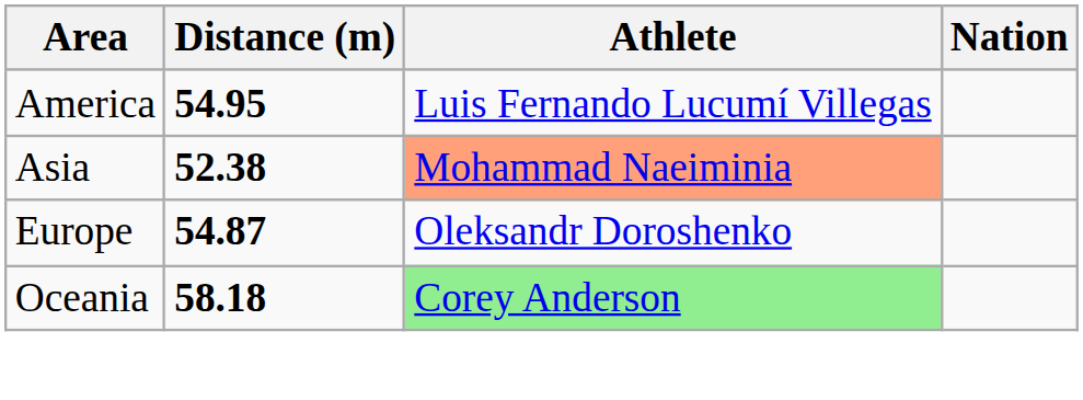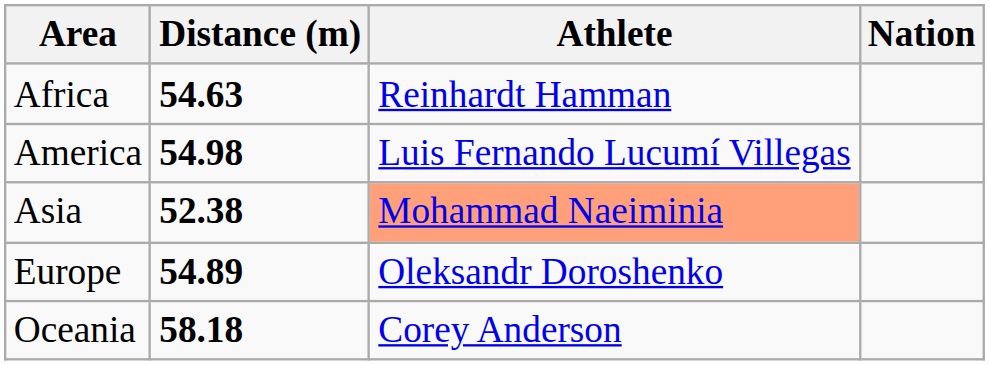 <table class="wikitable">
 <tr>
 <th>Area</th>
 <th>Distance (m)</th>
 <th>Athlete</th>
 <th>Nation</th>
 </tr>
 <tr>
+<td>Africa</td>
+<td><strong>54.63</strong></td>
+<td><a href='#'>Reinhardt Hamman</a></td>
+<td></td>
+</tr>
+<tr>
 <td>America</td>
-<td><strong>54.95</strong></td>
+<td><strong>54.98</strong></td>
 <td><a href='#'>Luis Fernando Lucumí Villegas</a></td>
 <td></td>
 </tr>
 <tr>
 <td>Asia</td>
 <td><strong>52.38</strong></td>
 <td style="background: lightsalmon;"><a href='#'>Mohammad Naeiminia</a></td>
 <td></td>
 </tr>
 <tr>
 <td>Europe</td>
-<td><strong>54.87</strong></td>
+<td><strong>54.89</strong></td>
 <td><a href='#'>Oleksandr Doroshenko</a></td>
 <td></td>
 </tr>
 <tr>
 <td>Oceania</td>
 <td><strong>58.18</strong> </td>
-<td style="background: lightgreen;"><a href='#'>Corey Anderson</a></td>
+<td><a href='#'>Corey Anderson</a></td>
 <td></td>
 </tr>
 </table>
